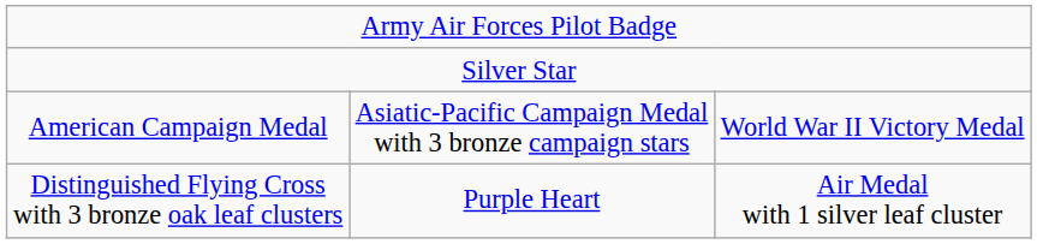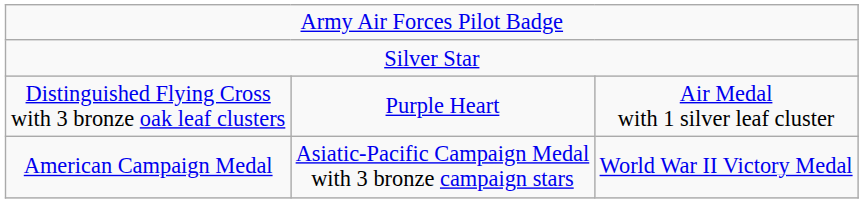 <table class="wikitable" style="margin:1em auto; text-align:center;">
 <tr>
 <td colspan="3"><a href='#'>Army Air Forces Pilot Badge</a></td>
 </tr>
 <tr>
 <td colspan="3"><a href='#'>Silver Star</a></td>
 </tr>
 <tr>
+<td><a href='#'>Distinguished Flying Cross</a><br>with 3 bronze <a href='#'>oak leaf clusters</a></td>
+<td><a href='#'>Purple Heart</a></td>
+<td><a href='#'>Air Medal</a><br>with 1 silver leaf cluster</td>
+</tr>
+<tr>
 <td><a href='#'>American Campaign Medal</a></td>
 <td><a href='#'>Asiatic-Pacific Campaign Medal</a><br>with 3 bronze <a href='#'>campaign stars</a></td>
 <td><a href='#'>World War II Victory Medal</a></td>
 </tr>
-<tr>
-<td><a href='#'>Distinguished Flying Cross</a><br>with 3 bronze <a href='#'>oak leaf clusters</a></td>
-<td><a href='#'>Purple Heart</a></td>
-<td><a href='#'>Air Medal</a><br>with 1 silver leaf cluster</td>
-</tr>
 </table>
